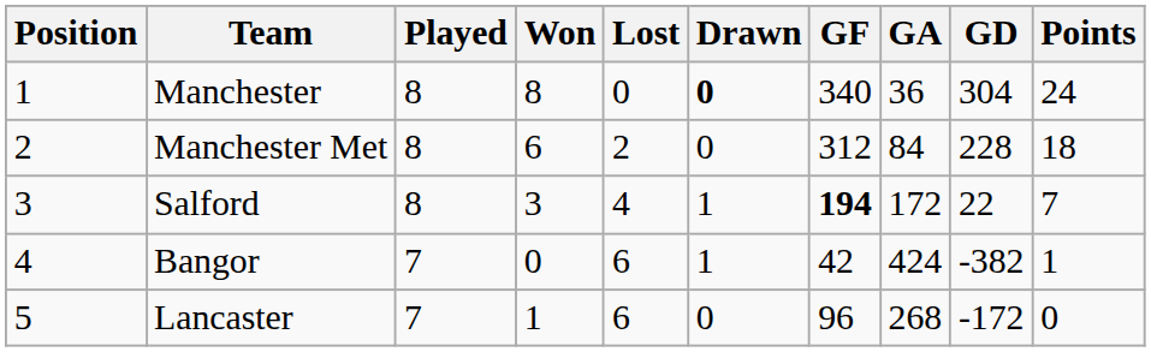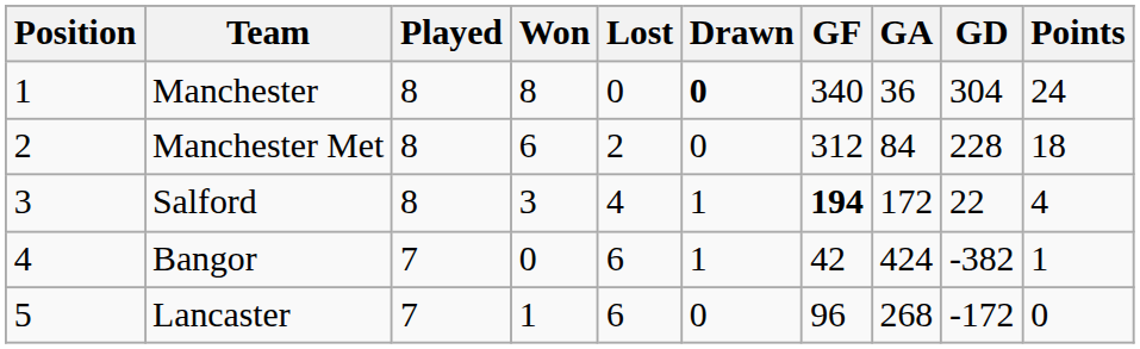 <table class="wikitable">
 <tr>
 <th>Position</th>
 <th>Team</th>
 <th>Played</th>
 <th>Won</th>
 <th>Lost</th>
 <th>Drawn</th>
 <th>GF</th>
 <th>GA</th>
 <th>GD</th>
 <th>Points</th>
 </tr>
 <tr>
 <td>1</td>
 <td>Manchester</td>
 <td>8</td>
 <td>8</td>
 <td>0</td>
 <td><strong>0</strong></td>
 <td>340</td>
 <td>36</td>
 <td>304</td>
 <td>24</td>
 </tr>
 <tr>
 <td>2</td>
 <td>Manchester Met</td>
 <td>8</td>
 <td>6</td>
 <td>2</td>
 <td>0</td>
 <td>312</td>
 <td>84</td>
 <td>228</td>
 <td>18</td>
 </tr>
 <tr>
 <td>3</td>
 <td>Salford</td>
 <td>8</td>
 <td>3</td>
 <td>4</td>
 <td>1</td>
 <td><strong>194</strong></td>
 <td>172</td>
 <td>22</td>
-<td>7</td>
+<td>4</td>
 </tr>
 <tr>
 <td>4</td>
 <td>Bangor</td>
 <td>7</td>
 <td>0</td>
 <td>6</td>
 <td>1</td>
 <td>42</td>
 <td>424</td>
 <td>-382</td>
 <td>1</td>
 </tr>
 <tr>
 <td>5</td>
 <td>Lancaster</td>
 <td>7</td>
 <td>1</td>
 <td>6</td>
 <td>0</td>
 <td>96</td>
 <td>268</td>
 <td>-172</td>
 <td>0</td>
 </tr>
 </table>
